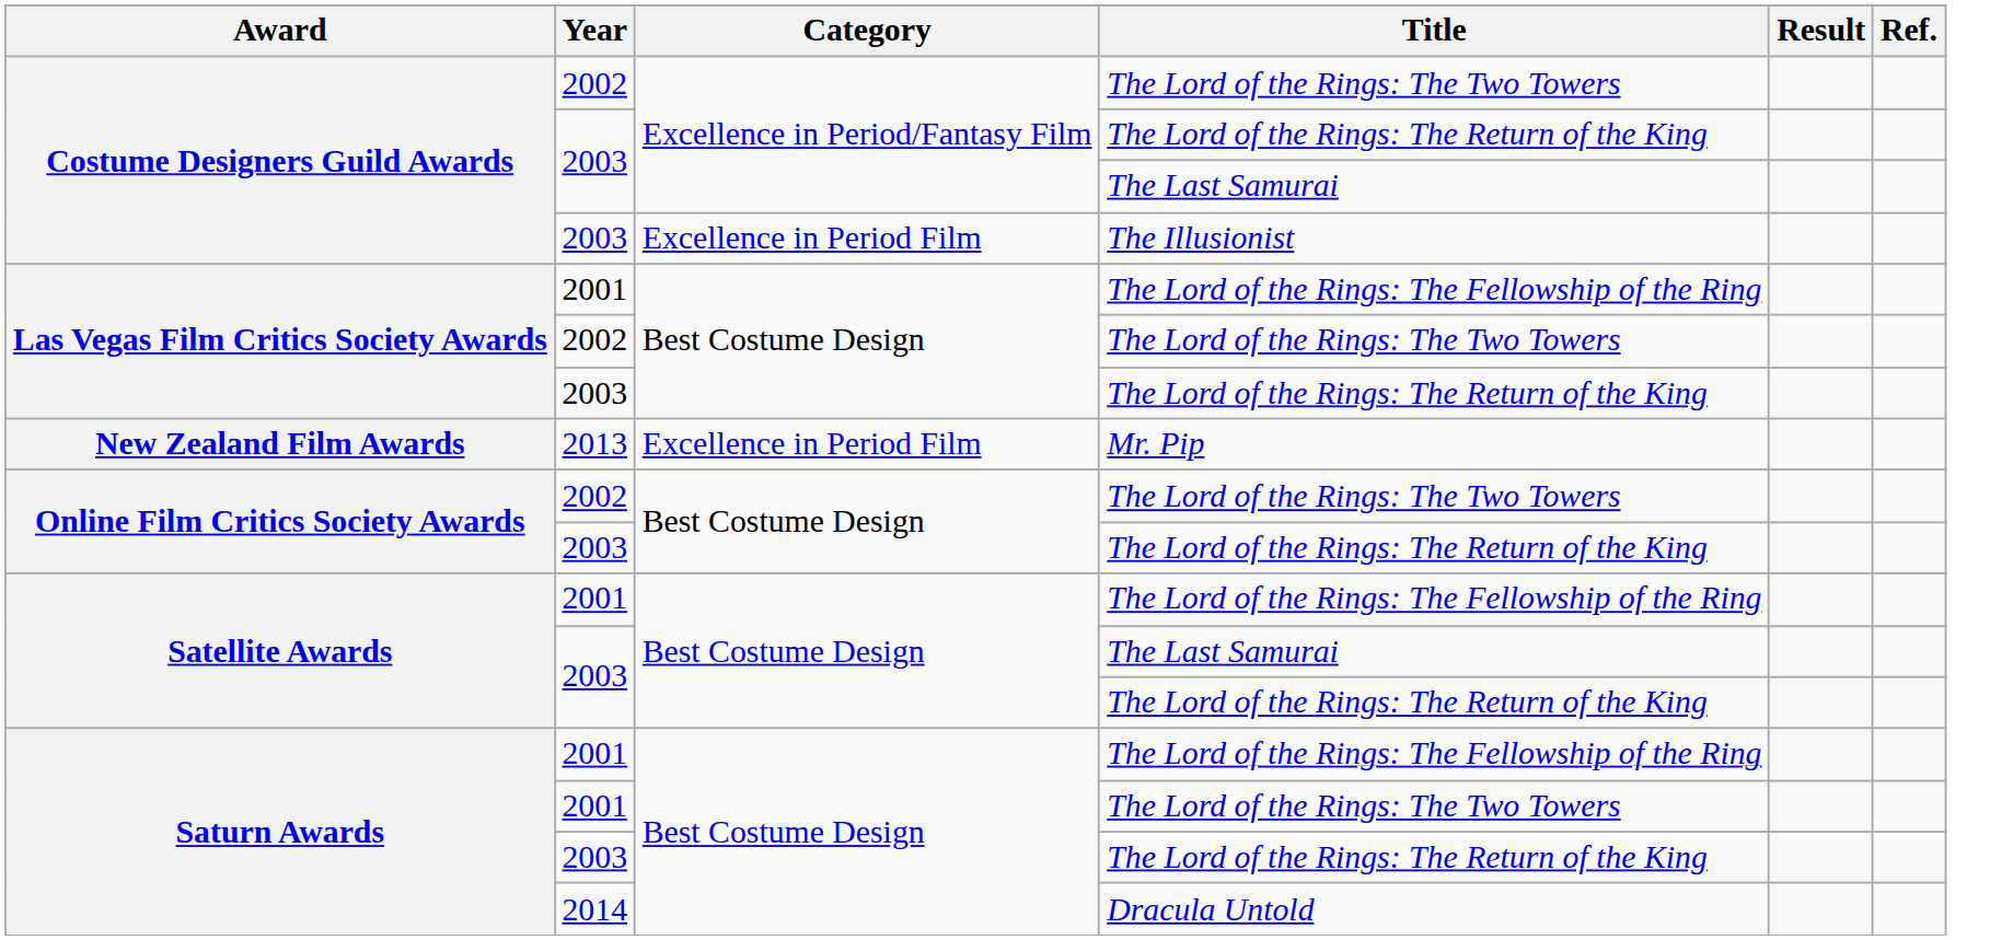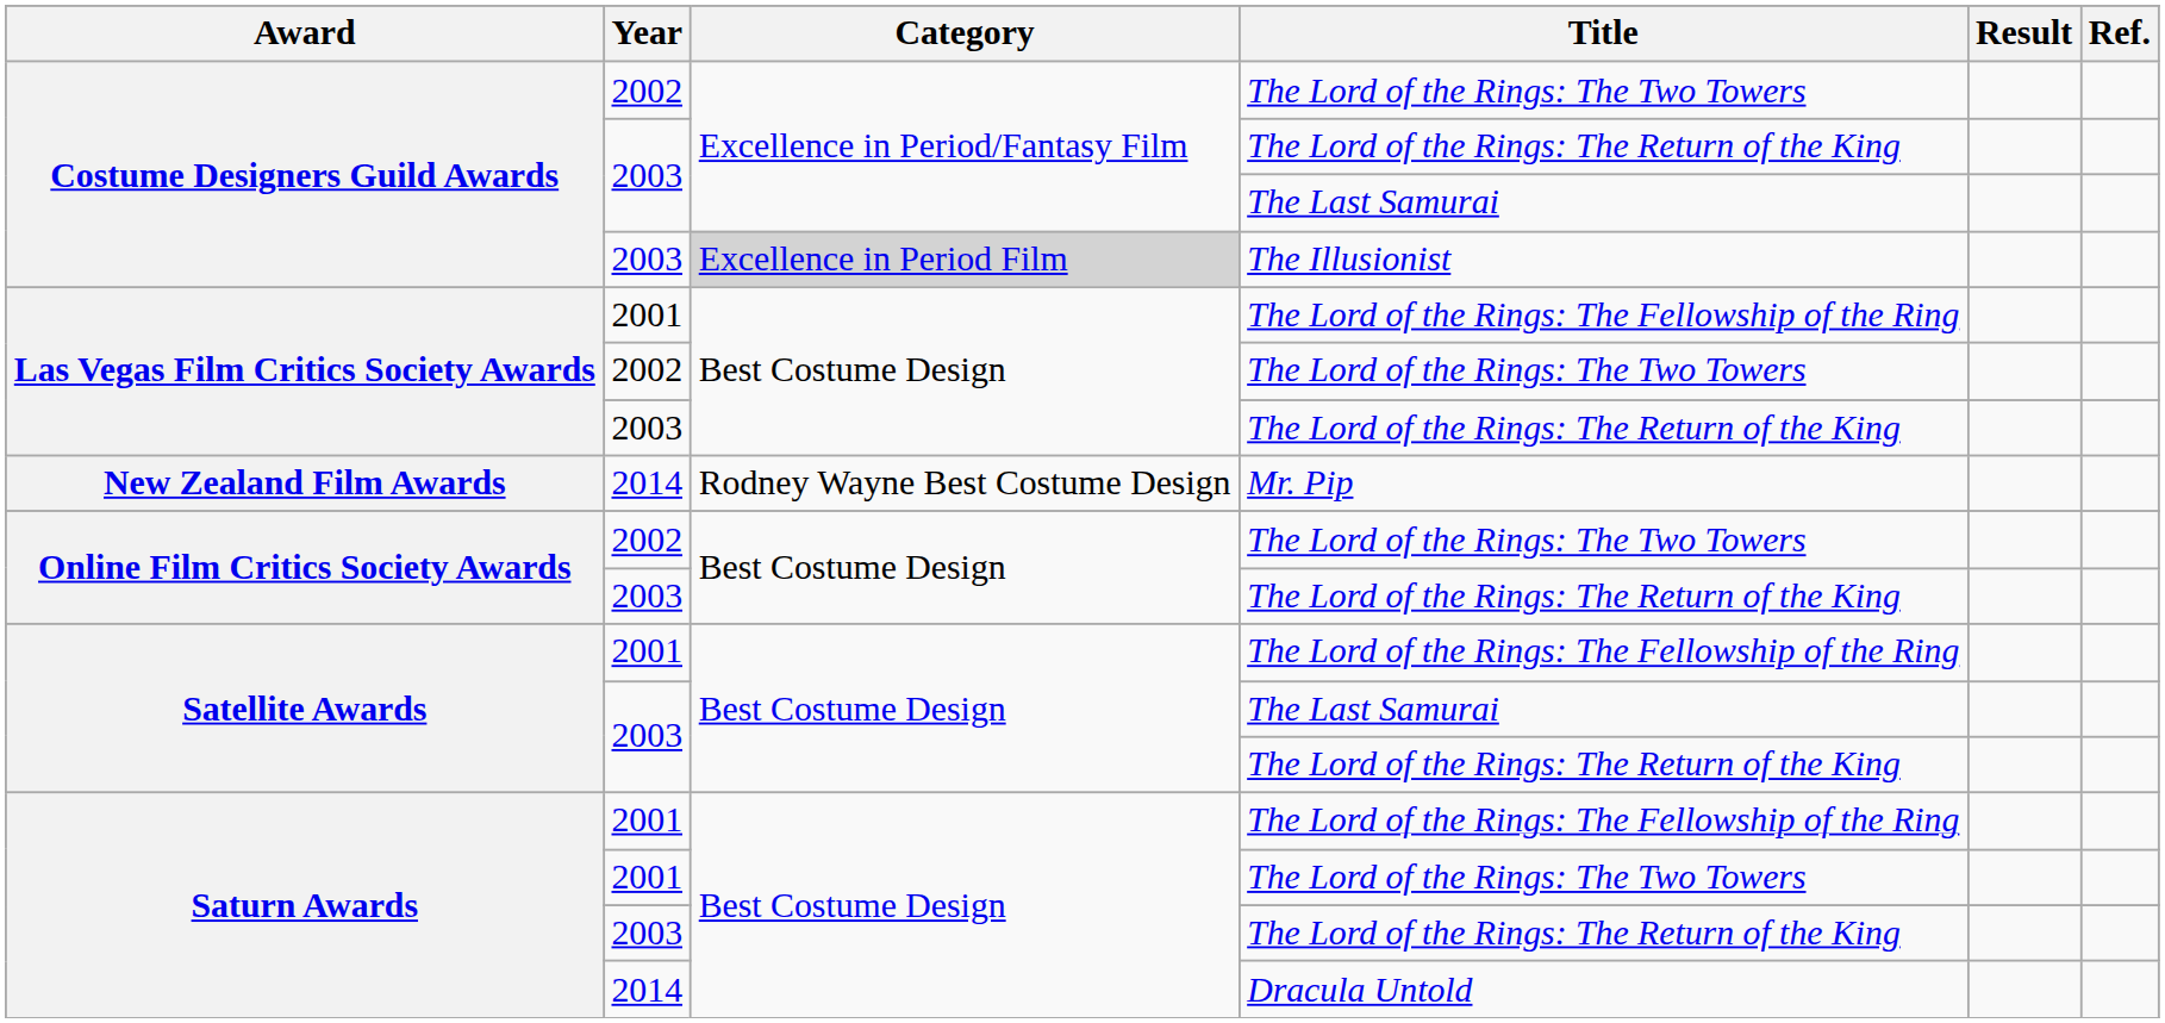 <table class="wikitable sortable">
 <tr>
 <th scope="col">Award</th>
 <th scope="col">Year</th>
 <th scope="col">Category</th>
 <th scope="col">Title</th>
 <th scope="col">Result</th>
 <th>Ref.</th>
 </tr>
 <tr>
 <th rowspan="4" scope="row" style="text-align:center;"><a href='#'>Costume Designers Guild Awards</a></th>
 <td style="text-align:center;"><a href='#'>2002</a></td>
 <td rowspan="3"><a href='#'>Excellence in Period/Fantasy Film</a></td>
 <td><em><a href='#'>The Lord of the Rings: The Two Towers</a></em></td>
 <td></td>
 <td style="text-align:center;"></td>
 </tr>
 <tr>
 <td rowspan="2" style="text-align:center;"><a href='#'>2003</a></td>
 <td><em><a href='#'>The Lord of the Rings: The Return of the King</a></em></td>
 <td></td>
 <td style="text-align:center;"></td>
 </tr>
 <tr>
 <td><em><a href='#'>The Last Samurai</a></em></td>
 <td></td>
 <td style="text-align:center;"></td>
 </tr>
 <tr>
 <td style="text-align:center;"><a href='#'>2003</a></td>
-<td><a href='#'>Excellence in Period Film</a></td>
+<td style="background: lightgrey;"><a href='#'>Excellence in Period Film</a></td>
 <td><em><a href='#'>The Illusionist</a></em></td>
 <td></td>
 <td style="text-align:center;"></td>
 </tr>
 <tr>
 <th rowspan="3" scope="row" style="text-align:center;"><a href='#'>Las Vegas Film Critics Society Awards</a></th>
 <td style="text-align:center;">2001</td>
 <td rowspan="3">Best Costume Design</td>
 <td><em><a href='#'>The Lord of the Rings: The Fellowship of the Ring</a></em></td>
 <td></td>
 <td style="text-align:center;"></td>
 </tr>
 <tr>
 <td style="text-align:center;">2002</td>
 <td><em><a href='#'>The Lord of the Rings: The Two Towers</a></em></td>
 <td></td>
 <td style="text-align:center;"></td>
 </tr>
 <tr>
 <td style="text-align:center;">2003</td>
 <td><em><a href='#'>The Lord of the Rings: The Return of the King</a></em></td>
 <td></td>
 <td style="text-align:center;"></td>
 </tr>
 <tr>
 <th scope="row" style="text-align:center;"><a href='#'>New Zealand Film Awards</a></th>
-<td style="text-align:center;"><a href='#'>2013</a></td>
-<td><a href='#'>Excellence in Period Film</a></td>
+<td style="text-align:center;"><a href='#'>2014</a></td>
+<td>Rodney Wayne Best Costume Design</td>
 <td><em><a href='#'>Mr. Pip</a></em></td>
 <td></td>
 <td style="text-align:center;"></td>
 </tr>
 <tr>
 <th rowspan="2" scope="row" style="text-align:center;"><a href='#'>Online Film Critics Society Awards</a></th>
 <td style="text-align:center;"><a href='#'>2002</a></td>
 <td rowspan="2">Best Costume Design</td>
 <td><em><a href='#'>The Lord of the Rings: The Two Towers</a></em></td>
 <td></td>
 <td style="text-align:center;"></td>
 </tr>
 <tr>
 <td style="text-align:center;"><a href='#'>2003</a></td>
 <td><em><a href='#'>The Lord of the Rings: The Return of the King</a></em></td>
 <td></td>
 <td style="text-align:center;"></td>
 </tr>
 <tr>
 <th rowspan="3" scope="row" style="text-align:center;"><a href='#'>Satellite Awards</a></th>
 <td style="text-align:center;"><a href='#'>2001</a></td>
 <td rowspan="3"><a href='#'>Best Costume Design</a></td>
 <td><em><a href='#'>The Lord of the Rings: The Fellowship of the Ring</a></em></td>
 <td></td>
 <td style="text-align:center;"></td>
 </tr>
 <tr>
 <td rowspan="2" style="text-align:center;"><a href='#'>2003</a></td>
 <td><em><a href='#'>The Last Samurai</a></em></td>
 <td></td>
 <td style="text-align:center;"></td>
 </tr>
 <tr>
 <td><em><a href='#'>The Lord of the Rings: The Return of the King</a></em></td>
 <td></td>
 <td style="text-align:center;"></td>
 </tr>
 <tr>
 <th rowspan="4" scope="row" style="text-align:center;"><a href='#'>Saturn Awards</a></th>
 <td style="text-align:center;"><a href='#'>2001</a></td>
 <td rowspan="4"><a href='#'>Best Costume Design</a></td>
 <td><em><a href='#'>The Lord of the Rings: The Fellowship of the Ring</a></em></td>
 <td></td>
 <td style="text-align:center;"></td>
 </tr>
 <tr>
 <td style="text-align:center;"><a href='#'>2001</a></td>
 <td><em><a href='#'>The Lord of the Rings: The Two Towers</a></em></td>
 <td></td>
 <td style="text-align:center;"></td>
 </tr>
 <tr>
 <td style="text-align:center;"><a href='#'>2003</a></td>
 <td><em><a href='#'>The Lord of the Rings: The Return of the King</a></em></td>
 <td></td>
 <td style="text-align:center;"></td>
 </tr>
 <tr>
 <td style="text-align:center;"><a href='#'>2014</a></td>
 <td><em><a href='#'>Dracula Untold</a></em></td>
 <td></td>
 <td style="text-align:center;"></td>
 </tr>
 </table>
